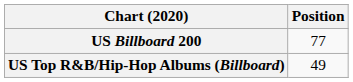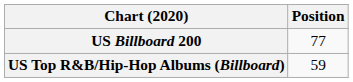 <table class="wikitable sortable plainrowheaders" style="text-align:center">
 <tr>
 <th scope="col">Chart (2020)</th>
 <th scope="col">Position</th>
 </tr>
 <tr>
 <th scope="row">US <em>Billboard</em> 200</th>
 <td>77</td>
 </tr>
 <tr>
 <th scope="row">US Top R&B/Hip-Hop Albums (<em>Billboard</em>)</th>
-<td>49</td>
+<td>59</td>
 </tr>
 </table>
